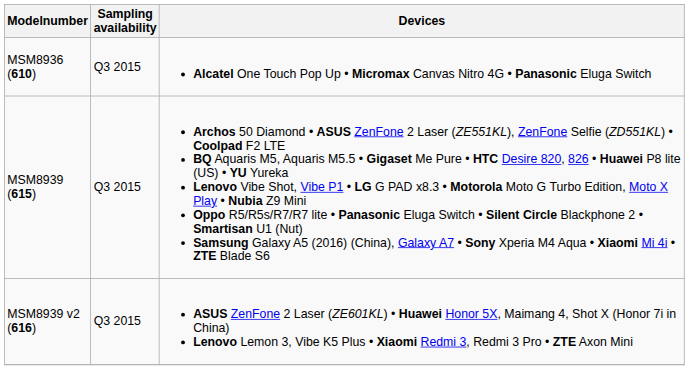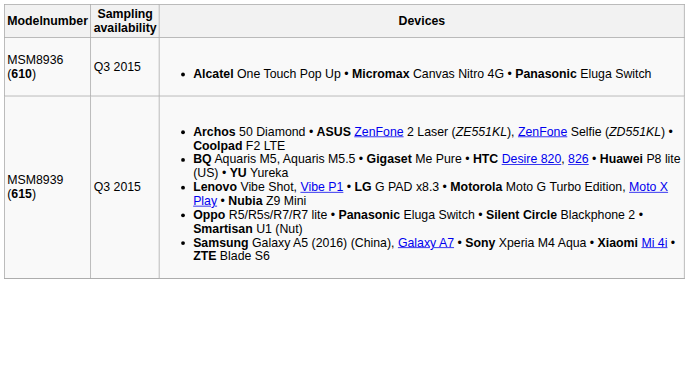 <table class="wikitable" style="width:100%">
 <tr>
 <th>Modelnumber</th>
 <th>Sampling<br>availability</th>
 <th>Devices</th>
 </tr>
 <tr>
 <td>MSM8936<br>(<strong>610</strong>)</td>
 <td>Q3 2015</td>
 <td><br><ul><li><strong>Alcatel</strong> One Touch Pop Up • <strong>Micromax</strong> Canvas Nitro 4G • <strong>Panasonic</strong> Eluga Switch</li></ul></td>
 </tr>
 <tr>
 <td>MSM8939<br>(<strong>615</strong>)</td>
 <td>Q3 2015</td>
 <td><br><ul><li><strong>Archos</strong> 50 Diamond • <strong>ASUS</strong> <a href='#'>ZenFone</a> 2 Laser (<em>ZE551KL</em>), <a href='#'>ZenFone</a> Selfie (<em>ZD551KL</em>) • <strong>Coolpad</strong> F2 LTE</li><li><strong>BQ</strong> Aquaris M5, Aquaris M5.5 • <strong>Gigaset</strong> Me Pure • <strong>HTC</strong> <a href='#'>Desire 820</a>, <a href='#'>826</a> • <strong>Huawei</strong> P8 lite (US) • <strong>YU</strong> Yureka</li><li><strong>Lenovo</strong>  Vibe Shot, <a href='#'>Vibe P1</a> • <strong>LG</strong> G PAD x8.3 • <strong>Motorola</strong> Moto G Turbo Edition, <a href='#'>Moto X Play</a> • <strong>Nubia</strong> Z9 Mini</li><li><strong>Oppo</strong> R5/R5s/R7/R7 lite • <strong>Panasonic</strong> Eluga Switch • <strong>Silent Circle</strong> Blackphone 2 • <strong>Smartisan</strong> U1 (Nut)</li><li><strong>Samsung</strong> Galaxy A5 (2016) (China), <a href='#'>Galaxy A7</a> • <strong>Sony</strong> Xperia M4 Aqua • <strong>Xiaomi</strong> <a href='#'>Mi 4i</a> • <strong>ZTE</strong> Blade S6</li></ul></td>
 </tr>
 <tr>
-<td>MSM8939 v2<br>(<strong>616</strong>)</td>
-<td>Q3 2015</td>
-<td><br><ul><li><strong>ASUS</strong> <a href='#'>ZenFone</a> 2 Laser (<em>ZE601KL</em>) • <strong>Huawei</strong> <a href='#'>Honor 5X</a>, Maimang 4, Shot X (Honor 7i in China)</li><li><strong>Lenovo</strong> Lemon 3, Vibe K5 Plus • <strong>Xiaomi</strong> <a href='#'>Redmi 3</a>, Redmi 3 Pro • <strong>ZTE</strong> Axon Mini</li></ul></td>
-</tr>
-<tr>
 </tr>
 </table>
